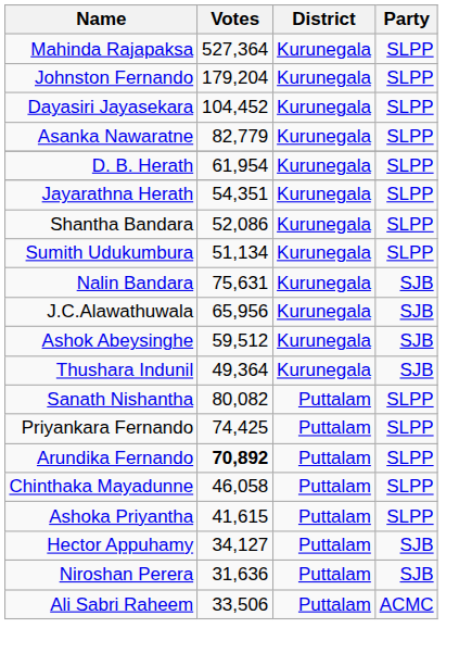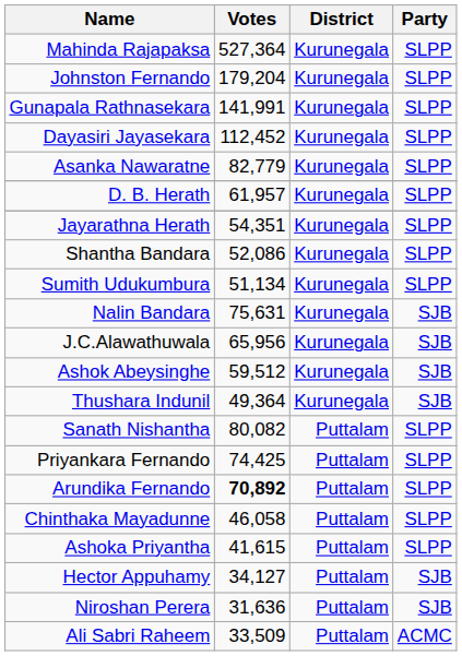 <table class="wikitable sortable static-row-numbers sticky-header col1left" style=text-align:right>
 <tr>
 <th>Name</th>
 <th style=max-width:4em>Votes</th>
 <th style=max-width:4em>District</th>
 <th style=max-width:4em>Party</th>
 </tr>
 <tr>
 <td><a href='#'>Mahinda Rajapaksa</a></td>
 <td>527,364</td>
 <td><a href='#'>Kurunegala</a></td>
 <td><a href='#'>SLPP</a></td>
 </tr>
 <tr>
 <td><a href='#'>Johnston Fernando</a></td>
 <td>179,204</td>
 <td><a href='#'>Kurunegala</a></td>
 <td><a href='#'>SLPP</a></td>
 </tr>
 <tr>
+<td><a href='#'>Gunapala Rathnasekara</a></td>
+<td>141,991</td>
+<td><a href='#'>Kurunegala</a></td>
+<td><a href='#'>SLPP</a></td>
+</tr>
+<tr>
 <td><a href='#'>Dayasiri Jayasekara</a></td>
-<td>104,452</td>
+<td>112,452</td>
 <td><a href='#'>Kurunegala</a></td>
 <td><a href='#'>SLPP</a></td>
 </tr>
 <tr>
 <td><a href='#'>Asanka Nawaratne</a></td>
 <td>82,779</td>
 <td><a href='#'>Kurunegala</a></td>
 <td><a href='#'>SLPP</a></td>
 </tr>
 <tr>
 </tr>
 <tr>
 </tr>
 <tr>
 <td><a href='#'>D. B. Herath</a></td>
-<td>61,954</td>
+<td>61,957</td>
 <td><a href='#'>Kurunegala</a></td>
 <td><a href='#'>SLPP</a></td>
 </tr>
 <tr>
 </tr>
 <tr>
 </tr>
 <tr>
 <td><a href='#'>Jayarathna Herath</a></td>
 <td>54,351</td>
 <td><a href='#'>Kurunegala</a></td>
 <td><a href='#'>SLPP</a></td>
 </tr>
 <tr>
 <td>Shantha Bandara</td>
 <td>52,086</td>
 <td><a href='#'>Kurunegala</a></td>
 <td><a href='#'>SLPP</a></td>
 </tr>
 <tr>
 <td><a href='#'>Sumith Udukumbura</a></td>
 <td>51,134</td>
 <td><a href='#'>Kurunegala</a></td>
 <td><a href='#'>SLPP</a></td>
 </tr>
 <tr>
 <td><a href='#'>Nalin Bandara</a></td>
 <td>75,631</td>
 <td><a href='#'>Kurunegala</a></td>
 <td><a href='#'>SJB</a></td>
 </tr>
 <tr>
 <td>J.C.Alawathuwala</td>
 <td>65,956</td>
 <td><a href='#'>Kurunegala</a></td>
 <td><a href='#'>SJB</a></td>
 </tr>
 <tr>
 <td><a href='#'>Ashok Abeysinghe</a></td>
 <td>59,512</td>
 <td><a href='#'>Kurunegala</a></td>
 <td><a href='#'>SJB</a></td>
 </tr>
 <tr>
 <td><a href='#'>Thushara Indunil</a></td>
 <td>49,364</td>
 <td><a href='#'>Kurunegala</a></td>
 <td><a href='#'>SJB</a></td>
 </tr>
 <tr>
 <td><a href='#'>Sanath Nishantha</a></td>
 <td>80,082</td>
 <td><a href='#'>Puttalam</a></td>
 <td><a href='#'>SLPP</a></td>
 </tr>
 <tr>
 <td>Priyankara Fernando</td>
 <td>74,425</td>
 <td><a href='#'>Puttalam</a></td>
 <td><a href='#'>SLPP</a></td>
 </tr>
 <tr>
 <td><a href='#'>Arundika Fernando</a></td>
 <td><strong>70,892</strong></td>
 <td><a href='#'>Puttalam</a></td>
 <td><a href='#'>SLPP</a></td>
 </tr>
 <tr>
 <td><a href='#'>Chinthaka Mayadunne</a></td>
 <td>46,058</td>
 <td><a href='#'>Puttalam</a></td>
 <td><a href='#'>SLPP</a></td>
 </tr>
 <tr>
 <td><a href='#'>Ashoka Priyantha</a></td>
 <td>41,615</td>
 <td><a href='#'>Puttalam</a></td>
 <td><a href='#'>SLPP</a></td>
 </tr>
 <tr>
 <td><a href='#'>Hector Appuhamy</a></td>
 <td>34,127</td>
 <td><a href='#'>Puttalam</a></td>
 <td><a href='#'>SJB</a></td>
 </tr>
 <tr>
 <td><a href='#'>Niroshan Perera</a></td>
 <td>31,636</td>
 <td><a href='#'>Puttalam</a></td>
 <td><a href='#'>SJB</a></td>
 </tr>
 <tr>
 <td><a href='#'>Ali Sabri Raheem</a></td>
-<td>33,506</td>
+<td>33,509</td>
 <td><a href='#'>Puttalam</a></td>
 <td><a href='#'>ACMC</a></td>
 </tr>
 </table>
